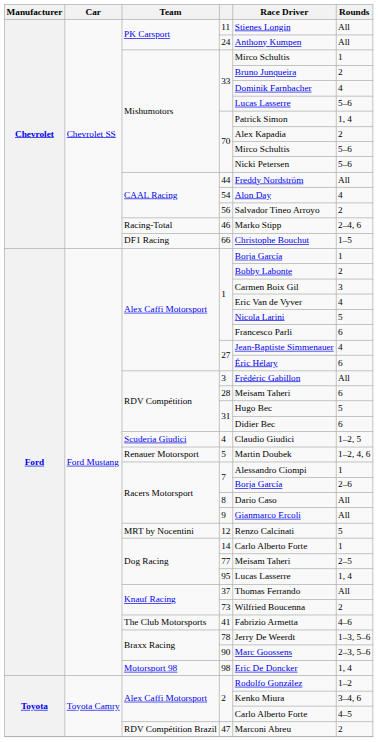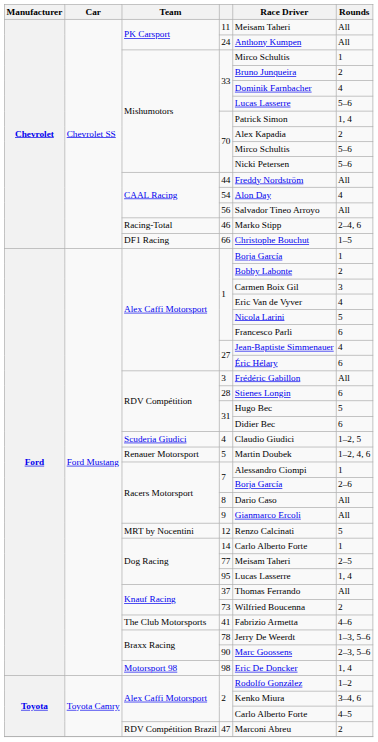 <table class="wikitable" style="font-size: 85%">
 <tr>
 <th>Manufacturer</th>
 <th>Car</th>
 <th>Team</th>
 <th></th>
 <th>Race Driver</th>
 <th>Rounds</th>
 </tr>
 <tr>
 <th rowspan=15><a href='#'>Chevrolet</a></th>
 <td rowspan=15><a href='#'>Chevrolet SS</a></td>
 <td rowspan=2> <a href='#'>PK Carsport</a></td>
 <td>11</td>
-<td> <a href='#'>Stienes Longin</a></td>
+<td> Meisam Taheri</td>
 <td>All</td>
 </tr>
 <tr>
 <td>24</td>
 <td> <a href='#'>Anthony Kumpen</a></td>
 <td>All</td>
 </tr>
 <tr>
 <td rowspan=8> Mishumotors</td>
 <td rowspan=4>33</td>
 <td> Mirco Schultis</td>
 <td>1</td>
 </tr>
 <tr>
 <td> <a href='#'>Bruno Junqueira</a></td>
 <td>2</td>
 </tr>
 <tr>
 <td> <a href='#'>Dominik Farnbacher</a></td>
 <td>4</td>
 </tr>
 <tr>
 <td> <a href='#'>Lucas Lasserre</a></td>
 <td>5–6</td>
 </tr>
 <tr>
 <td rowspan=4>70</td>
 <td> Patrick Simon</td>
 <td>1, 4</td>
 </tr>
 <tr>
 <td> Alex Kapadia</td>
 <td>2</td>
 </tr>
 <tr>
 <td> Mirco Schultis</td>
 <td>5–6</td>
 </tr>
 <tr>
 <td> Nicki Petersen</td>
 <td>5–6</td>
 </tr>
 <tr>
 <td rowspan=3> <a href='#'>CAAL Racing</a></td>
 <td>44</td>
 <td> <a href='#'>Freddy Nordström</a></td>
 <td>All</td>
 </tr>
 <tr>
 <td>54</td>
 <td> <a href='#'>Alon Day</a></td>
 <td>4</td>
 </tr>
 <tr>
 <td>56</td>
 <td> Salvador Tineo Arroyo</td>
-<td>2</td>
+<td>All</td>
 </tr>
 <tr>
 <td> Racing-Total</td>
 <td>46</td>
 <td> Marko Stipp</td>
 <td>2–4, 6</td>
 </tr>
 <tr>
 <td> DF1 Racing</td>
 <td>66</td>
 <td> <a href='#'>Christophe Bouchut</a></td>
 <td>1–5</td>
 </tr>
 <tr>
 <th rowspan=28><a href='#'>Ford</a></th>
 <td rowspan=28><a href='#'>Ford Mustang</a></td>
 <td rowspan=8> <a href='#'>Alex Caffi Motorsport</a></td>
 <td rowspan=6>1</td>
 <td> <a href='#'>Borja García</a></td>
 <td>1</td>
 </tr>
 <tr>
 <td> <a href='#'>Bobby Labonte</a></td>
 <td>2</td>
 </tr>
 <tr>
 <td> Carmen Boix Gil</td>
 <td>3</td>
 </tr>
 <tr>
 <td> Eric Van de Vyver</td>
 <td>4</td>
 </tr>
 <tr>
 <td> <a href='#'>Nicola Larini</a></td>
 <td>5</td>
 </tr>
 <tr>
 <td> Francesco Parli</td>
 <td>6</td>
 </tr>
 <tr>
 <td rowspan=2>27</td>
 <td> <a href='#'>Jean-Baptiste Simmenauer</a></td>
 <td>4</td>
 </tr>
 <tr>
 <td> <a href='#'>Éric Hélary</a></td>
 <td>6</td>
 </tr>
 <tr>
 <td rowspan=4> RDV Compétition</td>
 <td>3</td>
 <td> <a href='#'>Frédéric Gabillon</a></td>
 <td>All</td>
 </tr>
 <tr>
 <td>28</td>
-<td> Meisam Taheri</td>
+<td> <a href='#'>Stienes Longin</a></td>
 <td>6</td>
 </tr>
 <tr>
 <td rowspan=2>31</td>
 <td> Hugo Bec</td>
 <td>5</td>
 </tr>
 <tr>
 <td> Didier Bec</td>
 <td>6</td>
 </tr>
 <tr>
 <td> <a href='#'>Scuderia Giudici</a></td>
 <td>4</td>
 <td> Claudio Giudici</td>
 <td>1–2, 5</td>
 </tr>
 <tr>
 <td> Renauer Motorsport</td>
 <td>5</td>
 <td> Martin Doubek</td>
 <td>1–2, 4, 6</td>
 </tr>
 <tr>
 <td rowspan=4> Racers Motorsport</td>
 <td rowspan=2>7</td>
 <td> Alessandro Ciompi</td>
 <td>1</td>
 </tr>
 <tr>
 <td> <a href='#'>Borja García</a></td>
 <td>2–6</td>
 </tr>
 <tr>
 <td>8</td>
 <td> Dario Caso</td>
 <td>All</td>
 </tr>
 <tr>
 <td>9</td>
 <td> <a href='#'>Gianmarco Ercoli</a></td>
 <td>All</td>
 </tr>
 <tr>
 <td> MRT by Nocentini</td>
 <td>12</td>
 <td> Renzo Calcinati</td>
 <td>5</td>
 </tr>
 <tr>
 <td rowspan=3> Dog Racing</td>
 <td>14</td>
 <td> Carlo Alberto Forte</td>
 <td>1</td>
 </tr>
 <tr>
 <td>77</td>
 <td> Meisam Taheri</td>
 <td>2–5</td>
 </tr>
 <tr>
 <td>95</td>
 <td> Lucas Lasserre</td>
 <td>1, 4</td>
 </tr>
 <tr>
 <td rowspan=2> <a href='#'>Knauf Racing</a></td>
 <td>37</td>
 <td> Thomas Ferrando</td>
 <td>All</td>
 </tr>
 <tr>
 <td>73</td>
 <td> Wilfried Boucenna</td>
 <td>2</td>
 </tr>
 <tr>
 <td> The Club Motorsports</td>
 <td>41</td>
 <td> Fabrizio Armetta</td>
 <td>4–6</td>
 </tr>
 <tr>
 <td rowspan=2> Braxx Racing</td>
 <td>78</td>
 <td> Jerry De Weerdt</td>
 <td>1–3, 5–6</td>
 </tr>
 <tr>
 <td>90</td>
 <td> <a href='#'>Marc Goossens</a></td>
 <td>2–3, 5–6</td>
 </tr>
 <tr>
 <td> <a href='#'>Motorsport 98</a></td>
 <td>98</td>
 <td> <a href='#'>Eric De Doncker</a></td>
 <td>1, 4</td>
 </tr>
 <tr>
 <th rowspan=4><a href='#'>Toyota</a></th>
 <td rowspan=4><a href='#'>Toyota Camry</a></td>
 <td rowspan=3> <a href='#'>Alex Caffi Motorsport</a></td>
 <td rowspan=3>2</td>
 <td> <a href='#'>Rodolfo González</a></td>
 <td>1–2</td>
 </tr>
 <tr>
 <td> Kenko Miura</td>
 <td>3–4, 6</td>
 </tr>
 <tr>
 <td> Carlo Alberto Forte</td>
 <td>4–5</td>
 </tr>
 <tr>
 <td> RDV Compétition Brazil</td>
 <td>47</td>
 <td> Marconi Abreu</td>
 <td>2</td>
 </tr>
 <tr>
 </tr>
 </table>
